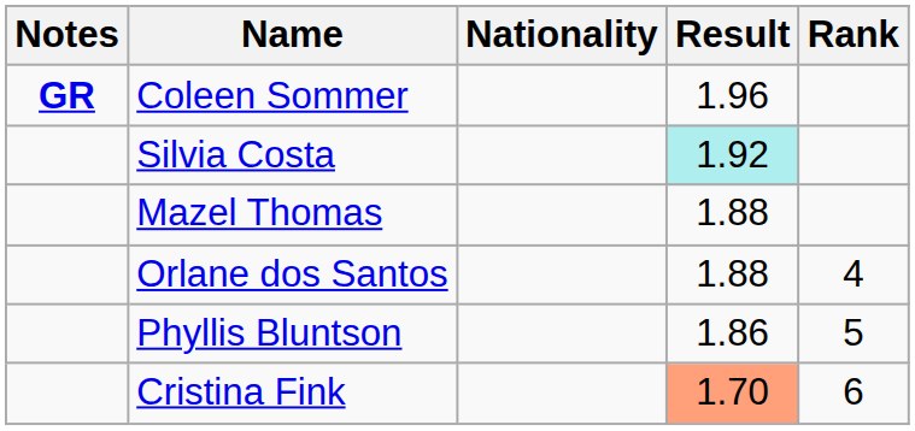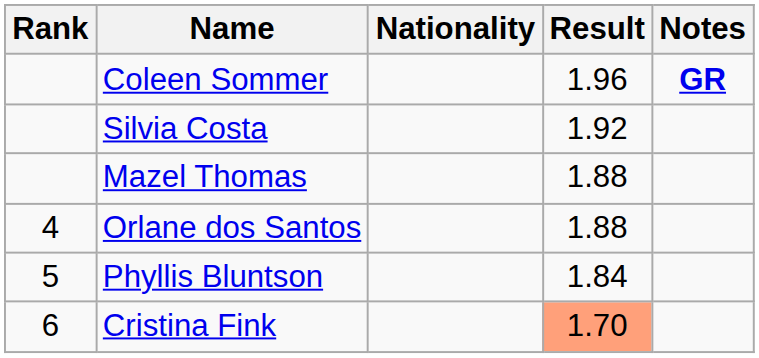 <table class="wikitable sortable" style="text-align:center">
 <tr>
-<th>Notes</th>
+<th>Rank</th>
 <th>Name</th>
 <th>Nationality</th>
 <th>Result</th>
-<th>Rank</th>
+<th>Notes</th>
 </tr>
 <tr>
-<td><strong><a href='#'>GR</a></strong></td>
+<td></td>
 <td align=left><a href='#'>Coleen Sommer</a></td>
 <td align=left></td>
 <td>1.96</td>
-<td></td>
+<td><strong><a href='#'>GR</a></strong></td>
 </tr>
 <tr>
 <td></td>
 <td align=left><a href='#'>Silvia Costa</a></td>
 <td align=left></td>
-<td style="background: paleturquoise;">1.92</td>
+<td>1.92</td>
 <td></td>
 </tr>
 <tr>
 <td></td>
 <td align=left><a href='#'>Mazel Thomas</a></td>
 <td align=left></td>
 <td>1.88</td>
 <td></td>
 </tr>
 <tr>
-<td></td>
+<td>4</td>
 <td align=left><a href='#'>Orlane dos Santos</a></td>
 <td align=left></td>
 <td>1.88</td>
-<td>4</td>
+<td></td>
 </tr>
 <tr>
-<td></td>
+<td>5</td>
 <td align=left><a href='#'>Phyllis Bluntson</a></td>
 <td align=left></td>
-<td>1.86</td>
-<td>5</td>
+<td>1.84</td>
+<td></td>
 </tr>
 <tr>
-<td></td>
+<td>6</td>
 <td align=left><a href='#'>Cristina Fink</a></td>
 <td align=left></td>
 <td style="background: lightsalmon;">1.70</td>
-<td>6</td>
+<td></td>
 </tr>
 </table>
